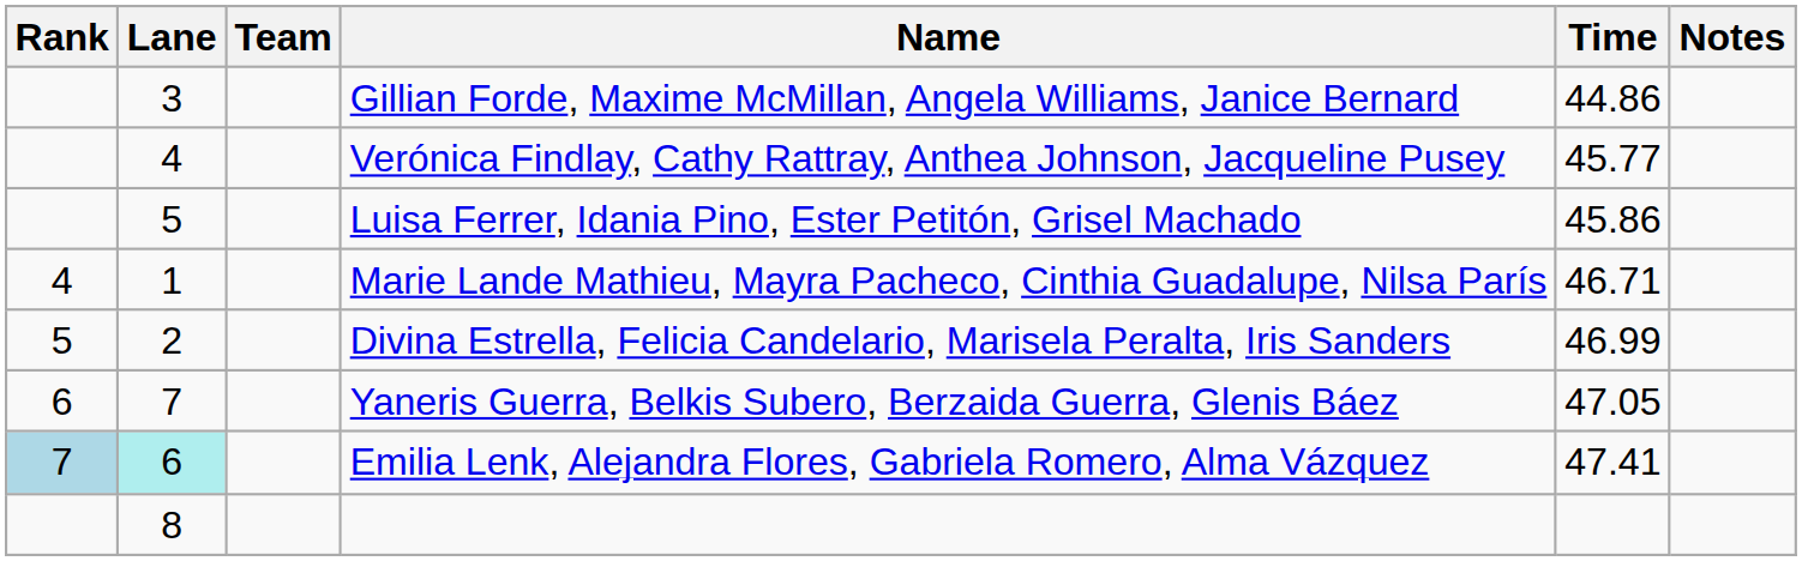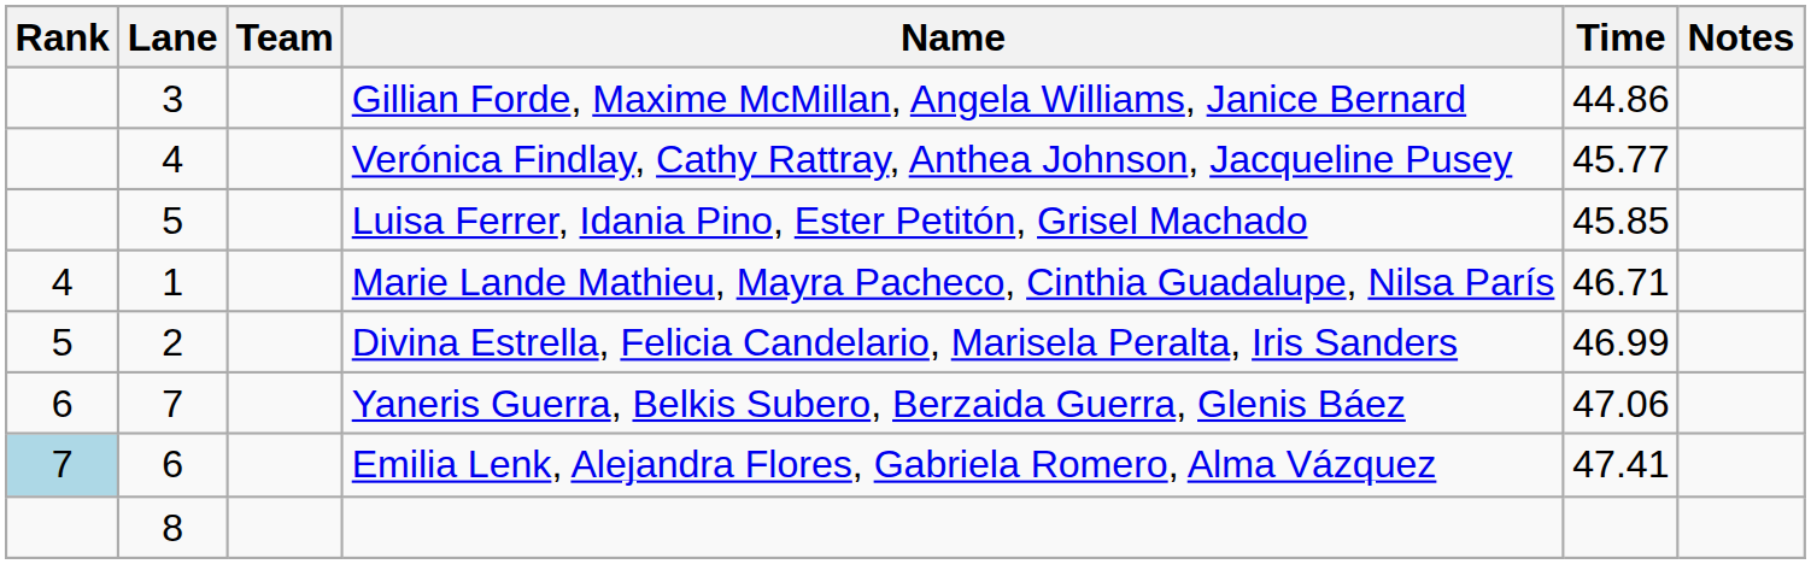 <table class="wikitable sortable" style="text-align:center;font-size:95%">
 <tr>
 <th>Rank</th>
 <th>Lane</th>
 <th>Team</th>
 <th>Name</th>
 <th>Time</th>
 <th>Notes</th>
 </tr>
 <tr>
 <td></td>
 <td>3</td>
 <td align=left></td>
 <td align=left><a href='#'>Gillian Forde</a>, <a href='#'>Maxime McMillan</a>, <a href='#'>Angela Williams</a>, <a href='#'>Janice Bernard</a></td>
 <td>44.86</td>
 <td></td>
 </tr>
 <tr>
 <td></td>
 <td>4</td>
 <td align=left></td>
 <td align=left><a href='#'>Verónica Findlay</a>, <a href='#'>Cathy Rattray</a>, <a href='#'>Anthea Johnson</a>, <a href='#'>Jacqueline Pusey</a></td>
 <td>45.77</td>
 <td></td>
 </tr>
 <tr>
 <td></td>
 <td>5</td>
 <td align=left></td>
 <td align=left><a href='#'>Luisa Ferrer</a>, <a href='#'>Idania Pino</a>, <a href='#'>Ester Petitón</a>, <a href='#'>Grisel Machado</a></td>
-<td>45.86</td>
+<td>45.85</td>
 <td></td>
 </tr>
 <tr>
 <td>4</td>
 <td>1</td>
 <td align=left></td>
 <td align=left><a href='#'>Marie Lande Mathieu</a>, <a href='#'>Mayra Pacheco</a>, <a href='#'>Cinthia Guadalupe</a>, <a href='#'>Nilsa París</a></td>
 <td>46.71</td>
 <td></td>
 </tr>
 <tr>
 <td>5</td>
 <td>2</td>
 <td align=left></td>
 <td align=left><a href='#'>Divina Estrella</a>, <a href='#'>Felicia Candelario</a>, <a href='#'>Marisela Peralta</a>, <a href='#'>Iris Sanders</a></td>
 <td>46.99</td>
 <td></td>
 </tr>
 <tr>
 <td>6</td>
 <td>7</td>
 <td align=left></td>
 <td align=left><a href='#'>Yaneris Guerra</a>, <a href='#'>Belkis Subero</a>, <a href='#'>Berzaida Guerra</a>, <a href='#'>Glenis Báez</a></td>
-<td>47.05</td>
+<td>47.06</td>
 <td></td>
 </tr>
 <tr>
 <td style="background: lightblue;">7</td>
-<td style="background: paleturquoise;">6</td>
+<td>6</td>
 <td align=left></td>
 <td align=left><a href='#'>Emilia Lenk</a>, <a href='#'>Alejandra Flores</a>, <a href='#'>Gabriela Romero</a>, <a href='#'>Alma Vázquez</a></td>
 <td>47.41</td>
 <td></td>
 </tr>
 <tr>
 <td></td>
 <td>8</td>
 <td align=left></td>
 <td align=left></td>
 <td></td>
 <td></td>
 </tr>
 </table>
